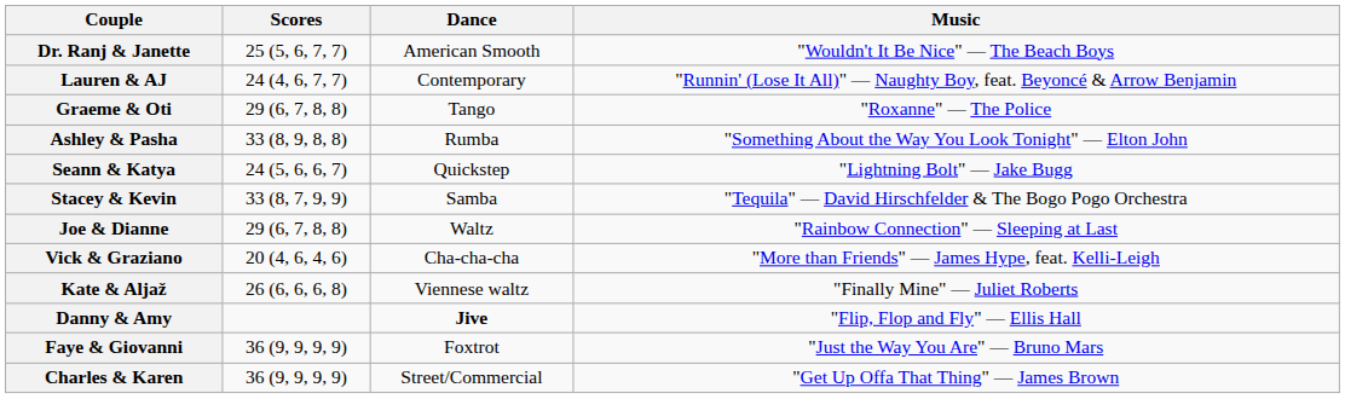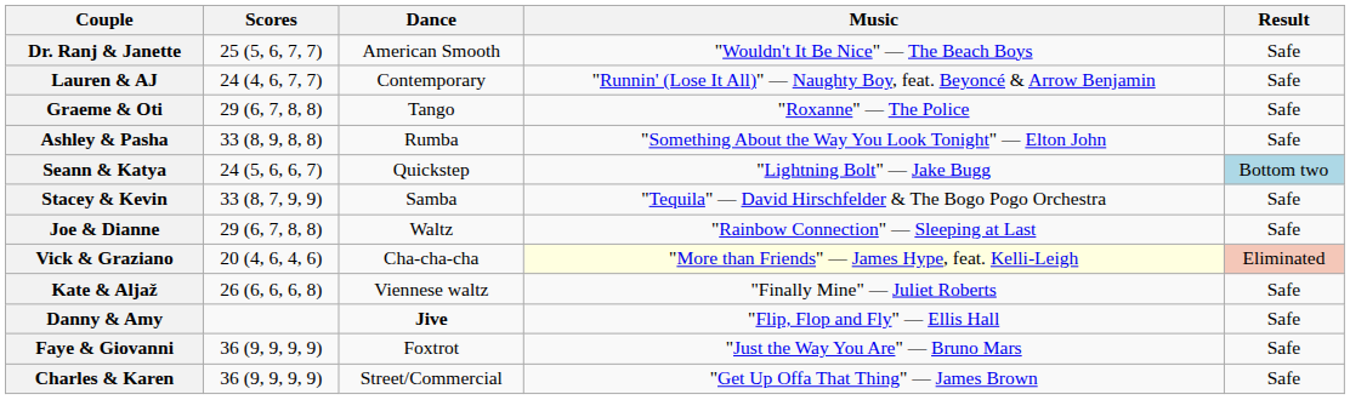 <table class="wikitable sortable" style="text-align:center; width:90%">
 <tr>
 <th scope="col">Couple</th>
 <th scope="col">Scores</th>
 <th scope="col" class="unsortable">Dance</th>
 <th scope="col" class="unsortable">Music</th>
+<th scope="col" class="unsortable">Result</th>
 </tr>
 <tr>
 <th scope="row">Dr. Ranj & Janette</th>
 <td>25 (5, 6, 7, 7)</td>
 <td>American Smooth</td>
 <td>"<a href='#'>Wouldn't It Be Nice</a>" — <a href='#'>The Beach Boys</a></td>
+<td>Safe</td>
 </tr>
 <tr>
 <th scope="row">Lauren & AJ</th>
 <td>24 (4, 6, 7, 7)</td>
 <td>Contemporary</td>
 <td>"<a href='#'>Runnin' (Lose It All)</a>" — <a href='#'>Naughty Boy</a>, feat. <a href='#'>Beyoncé</a> & <a href='#'>Arrow Benjamin</a></td>
+<td>Safe</td>
 </tr>
 <tr>
 <th scope="row">Graeme & Oti</th>
 <td>29 (6, 7, 8, 8)</td>
 <td>Tango</td>
 <td>"<a href='#'>Roxanne</a>" — <a href='#'>The Police</a></td>
+<td>Safe</td>
 </tr>
 <tr>
 <th scope="row">Ashley & Pasha</th>
 <td>33 (8, 9, 8, 8)</td>
 <td>Rumba</td>
 <td>"<a href='#'>Something About the Way You Look Tonight</a>" — <a href='#'>Elton John</a></td>
+<td>Safe</td>
 </tr>
 <tr>
 <th scope="row">Seann & Katya</th>
 <td>24 (5, 6, 6, 7)</td>
 <td>Quickstep</td>
 <td>"<a href='#'>Lightning Bolt</a>" — <a href='#'>Jake Bugg</a></td>
+<td bgcolor="lightblue">Bottom two</td>
 </tr>
 <tr>
 <th scope="row">Stacey & Kevin</th>
 <td>33 (8, 7, 9, 9)</td>
 <td>Samba</td>
 <td>"<a href='#'>Tequila</a>" — <a href='#'>David Hirschfelder</a> & The Bogo Pogo Orchestra</td>
+<td>Safe</td>
 </tr>
 <tr>
 <th scope="row">Joe & Dianne</th>
 <td>29 (6, 7, 8, 8)</td>
 <td>Waltz</td>
 <td>"<a href='#'>Rainbow Connection</a>" — <a href='#'>Sleeping at Last</a></td>
+<td>Safe</td>
 </tr>
 <tr>
 <th scope="row">Vick & Graziano</th>
 <td>20 (4, 6, 4, 6)</td>
 <td>Cha-cha-cha</td>
-<td>"<a href='#'>More than Friends</a>" — <a href='#'>James Hype</a>, feat. <a href='#'>Kelli-Leigh</a></td>
+<td style="background: lightyellow;">"<a href='#'>More than Friends</a>" — <a href='#'>James Hype</a>, feat. <a href='#'>Kelli-Leigh</a></td>
+<td bgcolor="f4c7b8">Eliminated</td>
 </tr>
 <tr>
 <th scope="row">Kate & Aljaž</th>
 <td>26 (6, 6, 6, 8)</td>
 <td>Viennese waltz</td>
 <td>"Finally Mine" — <a href='#'>Juliet Roberts</a></td>
+<td>Safe</td>
 </tr>
 <tr>
 <th scope="row">Danny & Amy</th>
 <td></td>
 <td><strong>Jive</strong></td>
 <td>"<a href='#'>Flip, Flop and Fly</a>" — <a href='#'>Ellis Hall</a></td>
+<td>Safe</td>
 </tr>
 <tr>
 <th scope="row">Faye & Giovanni</th>
 <td>36 (9, 9, 9, 9)</td>
 <td>Foxtrot</td>
 <td>"<a href='#'>Just the Way You Are</a>" — <a href='#'>Bruno Mars</a></td>
+<td>Safe</td>
 </tr>
 <tr>
 <th scope="row">Charles & Karen</th>
 <td>36 (9, 9, 9, 9)</td>
 <td>Street/Commercial</td>
 <td>"<a href='#'>Get Up Offa That Thing</a>" — <a href='#'>James Brown</a></td>
+<td>Safe</td>
 </tr>
 </table>
